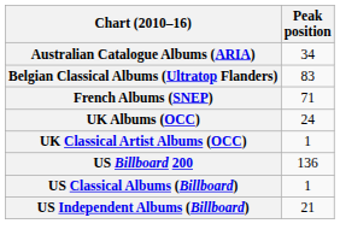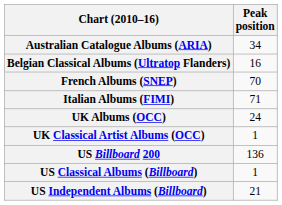 <table class="wikitable sortable plainrowheaders" style="text-align:center">
 <tr>
 <th scope="col">Chart (2010–16)</th>
 <th scope="col">Peak<br>position</th>
 </tr>
 <tr>
 <th scope="row">Australian Catalogue Albums (<a href='#'>ARIA</a>)</th>
 <td>34</td>
 </tr>
 <tr>
 <th scope="row">Belgian Classical Albums (<a href='#'>Ultratop</a> Flanders)</th>
-<td>83</td>
+<td>16</td>
 </tr>
 <tr>
 <th scope="row">French Albums (<a href='#'>SNEP</a>)</th>
+<td>70</td>
+</tr>
+<tr>
+<th scope="row">Italian Albums (<a href='#'>FIMI</a>)</th>
 <td>71</td>
 </tr>
 <tr>
 <th scope="row">UK Albums (<a href='#'>OCC</a>)</th>
 <td>24</td>
 </tr>
 <tr>
 <th scope="row">UK <a href='#'>Classical Artist Albums</a> (<a href='#'>OCC</a>)</th>
 <td>1</td>
 </tr>
 <tr>
 <th scope="row">US <em><a href='#'>Billboard</a></em> <a href='#'>200</a></th>
 <td>136</td>
 </tr>
 <tr>
 <th scope="row">US <a href='#'>Classical Albums</a> (<em><a href='#'>Billboard</a></em>)</th>
 <td>1</td>
 </tr>
 <tr>
 <th scope="row">US <a href='#'>Independent Albums</a> (<em><a href='#'>Billboard</a></em>)</th>
 <td>21</td>
 </tr>
 </table>
